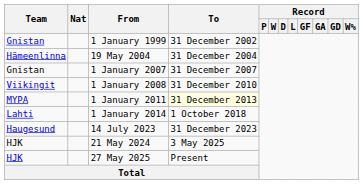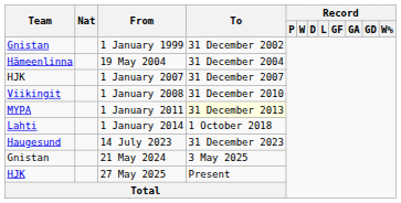 <table class="wikitable" style="text-align:center">
 <tr>
 <th rowspan="2">Team</th>
 <th rowspan="2">Nat</th>
 <th rowspan="2">From</th>
 <th rowspan="2">To</th>
 <th colspan="8">Record</th>
 </tr>
 <tr>
 <th>P</th>
 <th>W</th>
 <th>D</th>
 <th>L</th>
 <th>GF</th>
 <th>GA</th>
 <th>GD</th>
 <th>W%</th>
 </tr>
 <tr>
 <td align=left><a href='#'>Gnistan</a></td>
 <td></td>
 <td align=left>1 January 1999</td>
 <td align=left>31 December 2002<br></td>
 </tr>
 <tr>
 <td align=left><a href='#'>Hämeenlinna</a></td>
 <td></td>
 <td align=left>19 May 2004</td>
 <td align=left>31 December 2004<br></td>
 </tr>
 <tr>
-<td align=left>Gnistan</td>
+<td align=left>HJK</td>
 <td></td>
 <td align=left>1 January 2007</td>
 <td align=left>31 December 2007<br></td>
 </tr>
 <tr>
 <td align=left><a href='#'>Viikingit</a></td>
 <td></td>
 <td align=left>1 January 2008</td>
 <td align=left>31 December 2010<br></td>
 </tr>
 <tr>
 <td align=left><a href='#'>MYPA</a></td>
 <td></td>
 <td align=left>1 January 2011</td>
 <td align=left style="background: lightyellow;">31 December 2013<br></td>
 </tr>
 <tr>
 <td align=left><a href='#'>Lahti</a></td>
 <td></td>
 <td align=left>1 January 2014</td>
 <td align=left>1 October 2018<br></td>
 </tr>
 <tr>
 <td align=left><a href='#'>Haugesund</a></td>
 <td></td>
 <td align=left>14 July 2023</td>
 <td align=left>31 December 2023<br></td>
 </tr>
 <tr>
-<td align=left>HJK</td>
+<td align=left>Gnistan</td>
 <td></td>
 <td align=left>21 May 2024</td>
 <td align=left>3 May 2025<br></td>
 </tr>
 <tr>
 <td align=left><a href='#'>HJK</a></td>
 <td></td>
 <td align=left>27 May 2025</td>
 <td align=left>Present<br></td>
 </tr>
 <tr>
 <th colspan="4">Total<br></th>
 </tr>
 </table>
